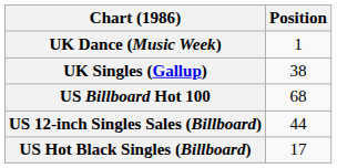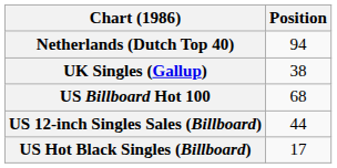 <table class="wikitable sortable plainrowheaders" style="text-align:center">
 <tr>
 <th scope="col">Chart (1986)</th>
 <th scope="col">Position</th>
 </tr>
 <tr>
-<th scope="row">UK Dance (<em>Music Week</em>)</th>
-<td>1</td>
+<th scope="row">Netherlands (Dutch Top 40)</th>
+<td>94</td>
 </tr>
 <tr>
 <th scope="row">UK Singles (<a href='#'>Gallup</a>)</th>
 <td>38</td>
 </tr>
 <tr>
 <th scope="row">US <em>Billboard</em> Hot 100</th>
 <td>68</td>
 </tr>
 <tr>
 <th scope="row">US 12-inch Singles Sales (<em>Billboard</em>)</th>
 <td>44</td>
 </tr>
 <tr>
 <th scope="row">US Hot Black Singles (<em>Billboard</em>)</th>
 <td>17</td>
 </tr>
 </table>
